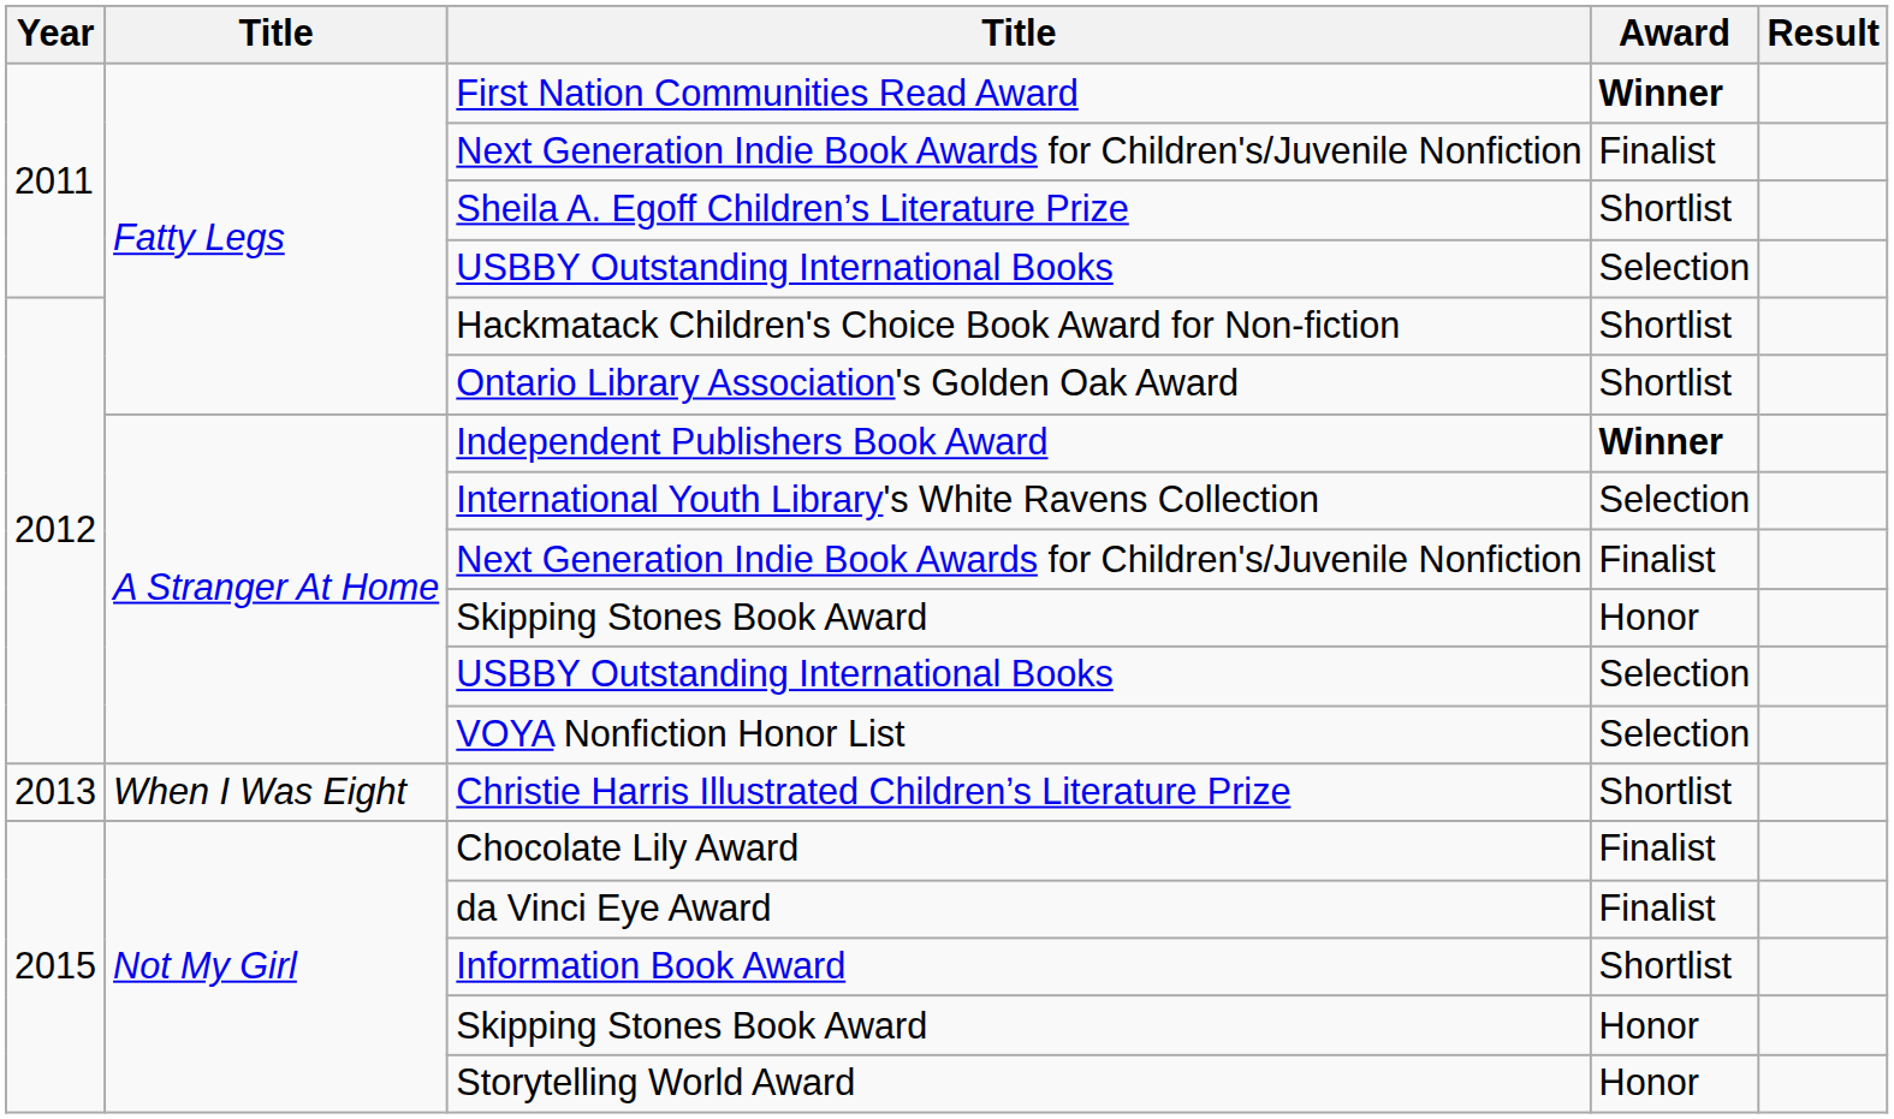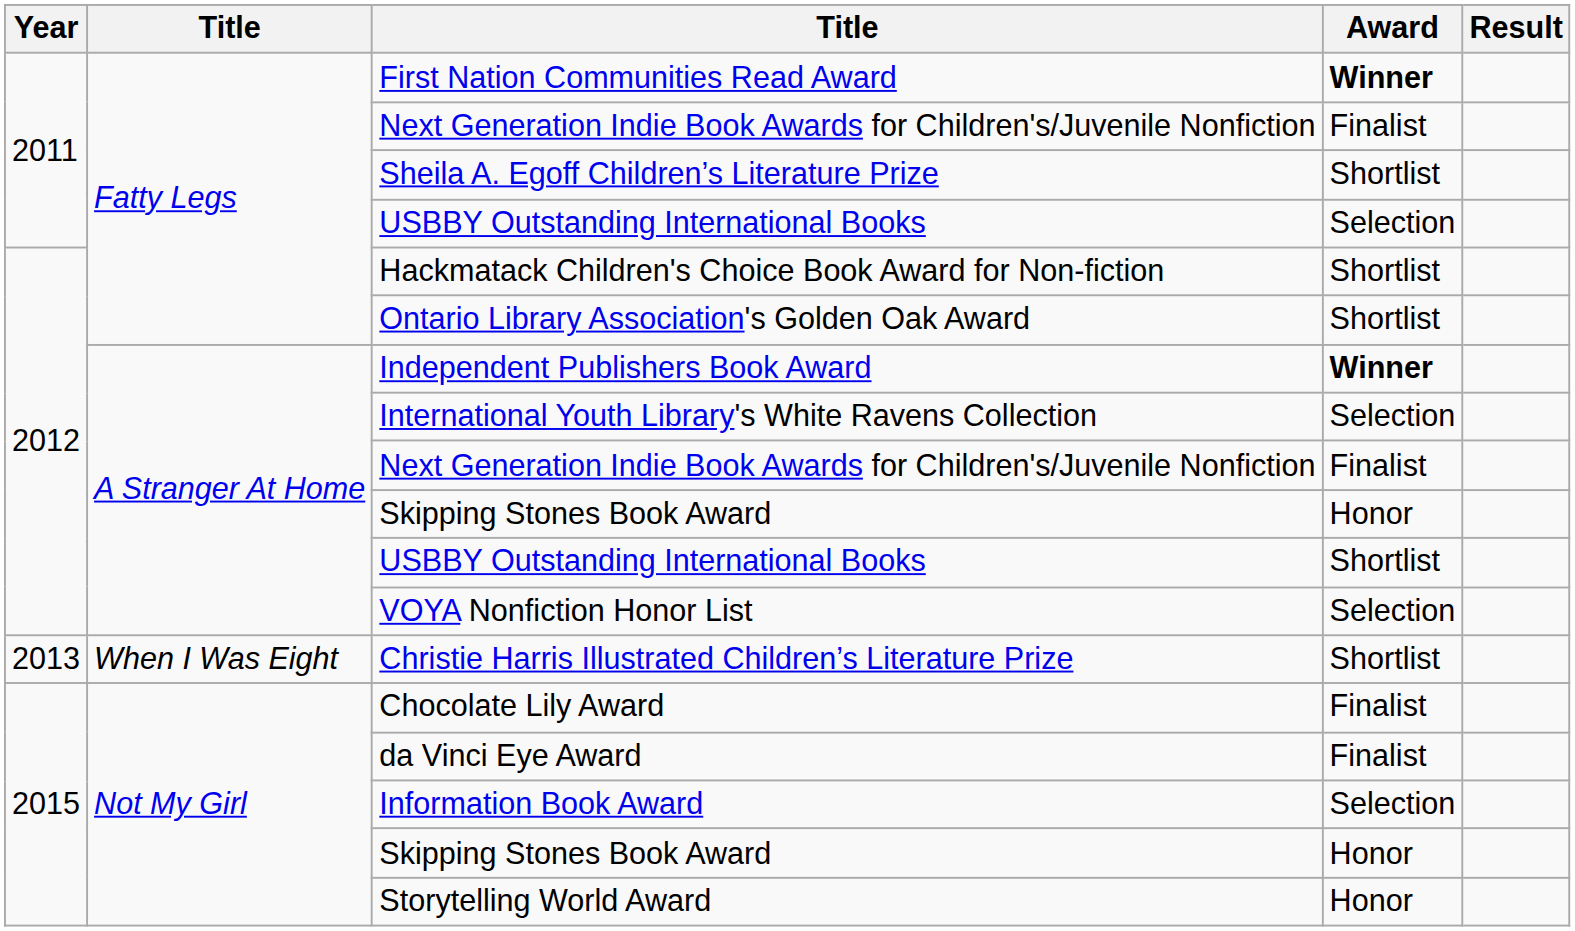 <table class="wikitable sortable mw-collapsible">
 <tr>
 <th>Year</th>
 <th>Title</th>
 <th>Title</th>
 <th>Award</th>
 <th>Result</th>
 </tr>
 <tr>
 <td rowspan="4">2011</td>
 <td rowspan="6"><em><a href='#'>Fatty Legs</a></em></td>
 <td><a href='#'>First Nation Communities Read Award</a></td>
 <td><strong>Winner</strong></td>
 <td></td>
 </tr>
 <tr>
 <td><a href='#'>Next Generation Indie Book Awards</a> for Children's/Juvenile Nonfiction</td>
 <td>Finalist</td>
 <td></td>
 </tr>
 <tr>
 <td><a href='#'>Sheila A. Egoff Children’s Literature Prize</a></td>
 <td>Shortlist</td>
 <td></td>
 </tr>
 <tr>
 <td><a href='#'>USBBY Outstanding International Books</a></td>
 <td>Selection</td>
 <td></td>
 </tr>
 <tr>
 <td rowspan="8">2012</td>
 <td>Hackmatack Children's Choice Book Award for Non-fiction</td>
 <td>Shortlist</td>
 <td></td>
 </tr>
 <tr>
 <td><a href='#'>Ontario Library Association</a>'s Golden Oak Award</td>
 <td>Shortlist</td>
 <td></td>
 </tr>
 <tr>
 <td rowspan="6"><em><a href='#'>A Stranger At Home</a></em></td>
 <td><a href='#'>Independent Publishers Book Award</a></td>
 <td><strong>Winner</strong></td>
 <td></td>
 </tr>
 <tr>
 <td><a href='#'>International Youth Library</a>'s White Ravens Collection</td>
 <td>Selection</td>
 <td></td>
 </tr>
 <tr>
 <td><a href='#'>Next Generation Indie Book Awards</a> for Children's/Juvenile Nonfiction</td>
 <td>Finalist</td>
 <td></td>
 </tr>
 <tr>
 <td>Skipping Stones Book Award</td>
 <td>Honor</td>
 <td></td>
 </tr>
 <tr>
 <td><a href='#'>USBBY Outstanding International Books</a></td>
-<td>Selection</td>
+<td>Shortlist</td>
 <td></td>
 </tr>
 <tr>
 <td><a href='#'>VOYA</a> Nonfiction Honor List</td>
 <td>Selection</td>
 <td></td>
 </tr>
 <tr>
 <td>2013</td>
 <td><em>When I Was Eight</em></td>
 <td><a href='#'>Christie Harris Illustrated Children’s Literature Prize</a></td>
 <td>Shortlist</td>
 <td></td>
 </tr>
 <tr>
 <td rowspan="5">2015</td>
 <td rowspan="5"><em><a href='#'>Not My Girl</a></em></td>
 <td>Chocolate Lily Award</td>
 <td>Finalist</td>
 <td></td>
 </tr>
 <tr>
 <td>da Vinci Eye Award</td>
 <td>Finalist</td>
 <td></td>
 </tr>
 <tr>
 <td><a href='#'>Information Book Award</a></td>
-<td>Shortlist</td>
+<td>Selection</td>
 <td></td>
 </tr>
 <tr>
 <td>Skipping Stones Book Award</td>
 <td>Honor</td>
 <td></td>
 </tr>
 <tr>
 <td>Storytelling World Award</td>
 <td>Honor</td>
 <td></td>
 </tr>
 </table>
